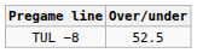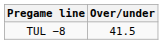 <table class="wikitable">
 <tr align="center">
 <th style=>Pregame line</th>
 <th style=>Over/under</th>
 </tr>
 <tr align="center">
 <td>TUL −8</td>
-<td>52.5</td>
+<td>41.5</td>
 </tr>
 </table>
